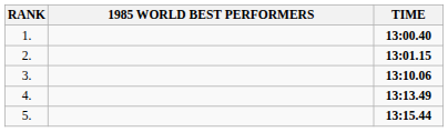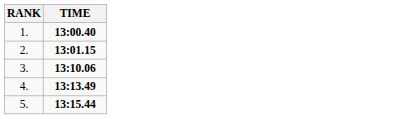 <table class="wikitable sortable">
 <tr>
 <th>RANK</th>
-<th align="center" style="width: 25em">1985 WORLD BEST PERFORMERS</th>
 <th align="center" style="width: 5em">TIME</th>
 </tr>
 <tr>
 <td align="center">1.</td>
-<td></td>
 <td align="center"><strong>13:00.40</strong></td>
 </tr>
 <tr>
 <td align="center">2.</td>
-<td></td>
 <td align="center"><strong>13:01.15</strong></td>
 </tr>
 <tr>
 <td align="center">3.</td>
-<td></td>
 <td align="center"><strong>13:10.06</strong></td>
 </tr>
 <tr>
 <td align="center">4.</td>
-<td></td>
 <td align="center"><strong>13:13.49</strong></td>
 </tr>
 <tr>
 <td align="center">5.</td>
-<td></td>
 <td align="center"><strong>13:15.44</strong></td>
 </tr>
 </table>
